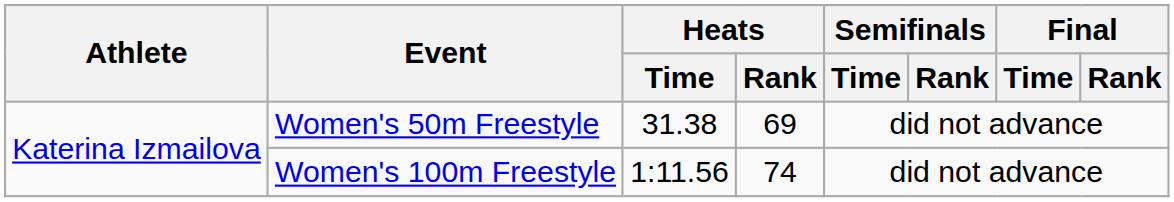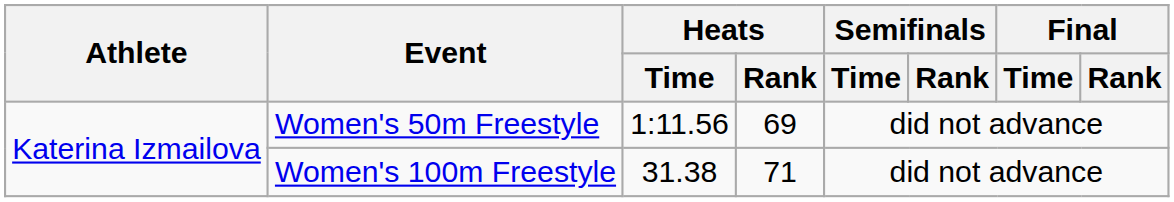 <table class=wikitable style="font-size:90%">
 <tr>
 <th rowspan="2">Athlete</th>
 <th rowspan="2">Event</th>
 <th colspan="2">Heats</th>
 <th colspan="2">Semifinals</th>
 <th colspan="2">Final</th>
 </tr>
 <tr>
 <th>Time</th>
 <th>Rank</th>
 <th>Time</th>
 <th>Rank</th>
 <th>Time</th>
 <th>Rank</th>
 </tr>
 <tr>
 <td rowspan="2"><a href='#'>Katerina Izmailova</a></td>
 <td><a href='#'>Women's 50m Freestyle</a></td>
-<td align=center>31.38</td>
+<td align=center>1:11.56</td>
 <td align=center>69</td>
 <td align=center colspan=4>did not advance</td>
 </tr>
 <tr>
 <td><a href='#'>Women's 100m Freestyle</a></td>
-<td align=center>1:11.56</td>
-<td align=center>74</td>
+<td align=center>31.38</td>
+<td align=center>71</td>
 <td align=center colspan=4>did not advance</td>
 </tr>
 </table>
